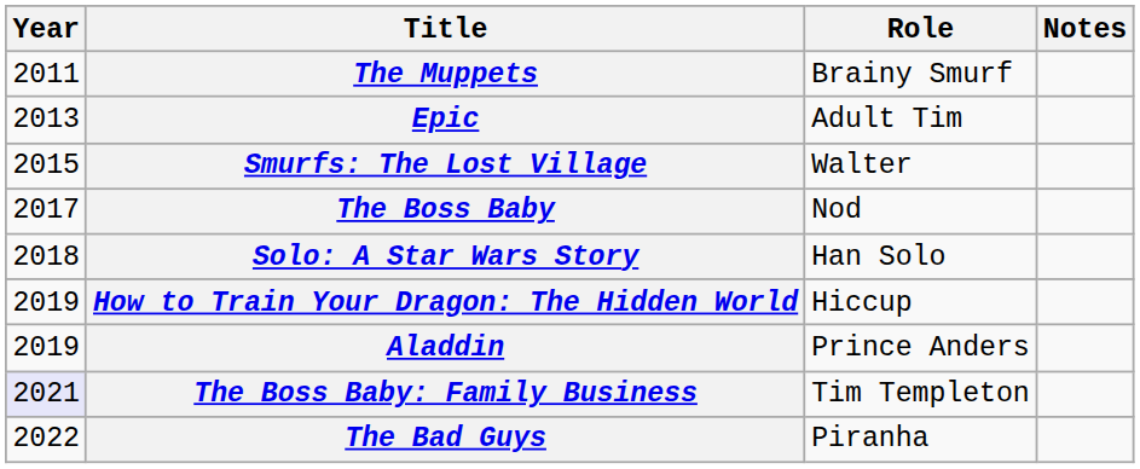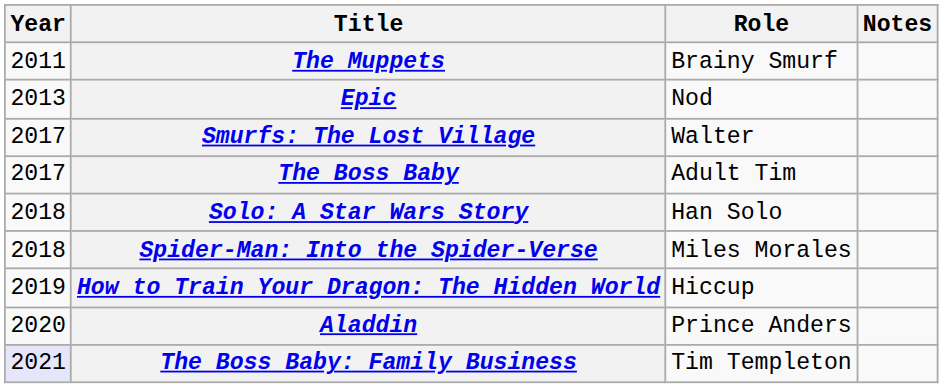 <table class="wikitable sortable plainrowheaders">
 <tr>
 <th scope="col">Year</th>
 <th scope="col">Title</th>
 <th scope="col">Role</th>
 <th scope="col" class="unsortable">Notes</th>
 </tr>
 <tr>
 <td>2011</td>
 <th scope="row"><em><a href='#'>The Muppets</a></em></th>
 <td>Brainy Smurf</td>
 <td></td>
 </tr>
 <tr>
 <td>2013</td>
 <th scope="row"><em><a href='#'>Epic</a></em></th>
-<td>Adult Tim</td>
+<td>Nod</td>
 <td></td>
 </tr>
 <tr>
-<td>2015</td>
+<td>2017</td>
 <th scope="row"><em><a href='#'>Smurfs: The Lost Village</a></em></th>
 <td>Walter</td>
 <td></td>
 </tr>
 <tr>
 <td>2017</td>
 <th scope="row"><em><a href='#'>The Boss Baby</a></em></th>
-<td>Nod</td>
+<td>Adult Tim</td>
 <td></td>
 </tr>
 <tr>
 <td>2018</td>
 <th scope="row"><em><a href='#'>Solo: A Star Wars Story</a></em></th>
 <td>Han Solo</td>
 <td></td>
 </tr>
 <tr>
+<td>2018</td>
+<th scope="row"><em><a href='#'>Spider-Man: Into the Spider-Verse</a></em></th>
+<td>Miles Morales</td>
+<td></td>
+</tr>
+<tr>
 <td>2019</td>
 <th scope="row"><em><a href='#'>How to Train Your Dragon: The Hidden World</a></em></th>
 <td>Hiccup</td>
 <td></td>
 </tr>
 <tr>
-<td>2019</td>
+<td>2020</td>
 <th scope="row"><em><a href='#'>Aladdin</a></em></th>
 <td>Prince Anders</td>
 <td></td>
 </tr>
 <tr>
 <td style="background: lavender;">2021</td>
 <th scope="row"><em><a href='#'>The Boss Baby: Family Business</a></em></th>
 <td>Tim Templeton</td>
 <td></td>
 </tr>
-<tr>
-<td>2022</td>
-<th scope="row"><em><a href='#'>The Bad Guys</a></em></th>
-<td>Piranha</td>
-<td></td>
-</tr>
 </table>
